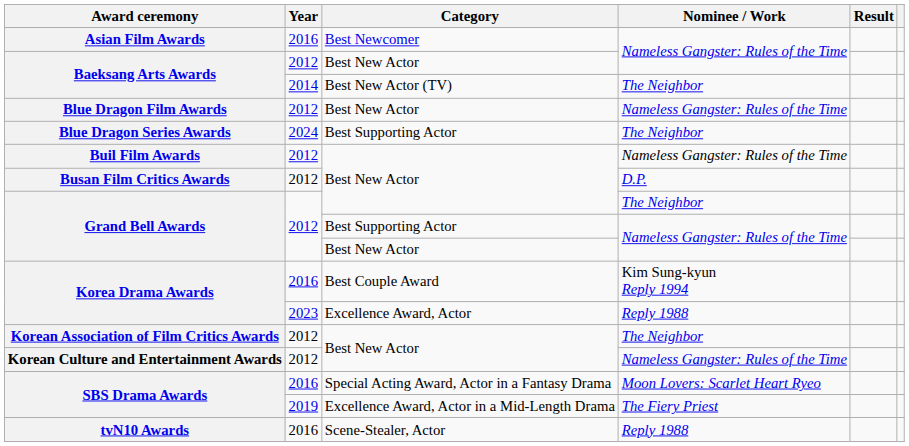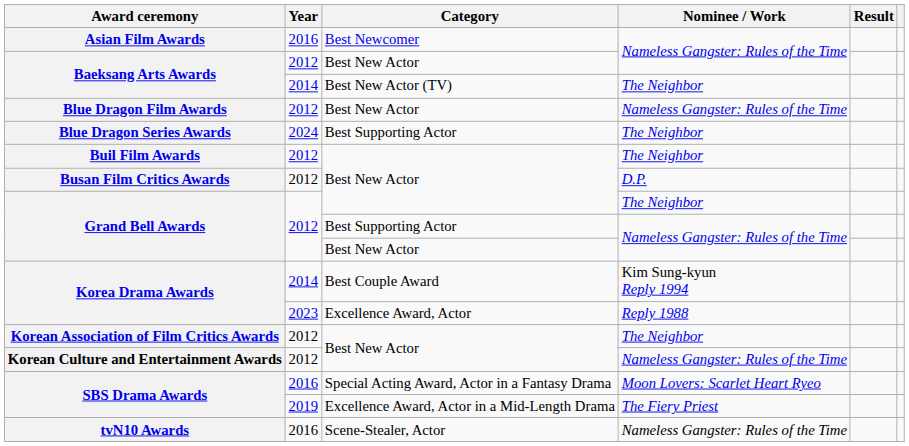 <table class="wikitable plainrowheaders sortable">
 <tr>
 <th scope="col">Award ceremony</th>
 <th scope="col">Year</th>
 <th scope="col">Category </th>
 <th scope="col">Nominee / Work</th>
 <th scope="col">Result</th>
 <th scope="col" class="unsortable"></th>
 </tr>
 <tr>
 <th scope="row"><a href='#'>Asian Film Awards</a></th>
 <td style="text-align:center"><a href='#'>2016</a></td>
 <td><a href='#'>Best Newcomer</a></td>
 <td rowspan="2"><em><a href='#'>Nameless Gangster: Rules of the Time</a></em></td>
 <td></td>
 <td style="text-align:center"></td>
 </tr>
 <tr>
 <th scope="row" rowspan="2"><a href='#'>Baeksang Arts Awards</a></th>
 <td style="text-align:center"><a href='#'>2012</a></td>
 <td>Best New Actor</td>
 <td></td>
 <td style="text-align:center"></td>
 </tr>
 <tr>
 <td style="text-align:center"><a href='#'>2014</a></td>
 <td>Best New Actor (TV)</td>
 <td><em><a href='#'>The Neighbor</a></em></td>
 <td></td>
 <td style="text-align:center"></td>
 </tr>
 <tr>
 <th scope="row"><a href='#'>Blue Dragon Film Awards</a></th>
 <td style="text-align:center"><a href='#'>2012</a></td>
 <td>Best New Actor</td>
 <td><em><a href='#'>Nameless Gangster: Rules of the Time</a></em></td>
 <td></td>
 <td style="text-align:center"></td>
 </tr>
 <tr>
 <th scope="row"><a href='#'>Blue Dragon Series Awards</a></th>
 <td style="text-align:center"><a href='#'>2024</a></td>
 <td>Best Supporting Actor</td>
 <td><em><a href='#'>The Neighbor</a></em></td>
 <td></td>
 <td style="text-align:center"></td>
 </tr>
 <tr>
 <th scope="row"><a href='#'>Buil Film Awards</a></th>
 <td style="text-align:center"><a href='#'>2012</a></td>
 <td rowspan="3">Best New Actor</td>
-<td><em>Nameless Gangster: Rules of the Time</em></td>
+<td><em><a href='#'>The Neighbor</a></em></td>
 <td></td>
 <td style="text-align:center"></td>
 </tr>
 <tr>
 <th scope="row"><a href='#'>Busan Film Critics Awards</a></th>
 <td style="text-align:center">2012</td>
 <td><em><a href='#'>D.P.</a></em></td>
 <td></td>
 <td style="text-align:center"></td>
 </tr>
 <tr>
 <th scope="row" rowspan="3"><a href='#'>Grand Bell Awards</a></th>
 <td rowspan="3" style="text-align:center"><a href='#'>2012</a></td>
 <td><em><a href='#'>The Neighbor</a></em></td>
 <td></td>
 <td style="text-align:center"></td>
 </tr>
 <tr>
 <td>Best Supporting Actor</td>
 <td rowspan="2"><em><a href='#'>Nameless Gangster: Rules of the Time</a></em></td>
 <td></td>
 <td style="text-align:center"></td>
 </tr>
 <tr>
 <td>Best New Actor</td>
 <td></td>
 <td style="text-align:center"></td>
 </tr>
 <tr>
 <th scope="row" rowspan="2"><a href='#'>Korea Drama Awards</a></th>
-<td style="text-align:center"><a href='#'>2016</a></td>
+<td style="text-align:center"><a href='#'>2014</a></td>
 <td>Best Couple Award</td>
 <td>Kim Sung-kyun <br><em><a href='#'>Reply 1994</a></em></td>
 <td></td>
 <td style="text-align:center"></td>
 </tr>
 <tr>
 <td style="text-align:center"><a href='#'>2023</a></td>
 <td>Excellence Award, Actor</td>
 <td><em><a href='#'>Reply 1988</a></em></td>
 <td></td>
 <td style="text-align:center"></td>
 </tr>
 <tr>
 <th scope="row"><a href='#'>Korean Association of Film Critics Awards</a></th>
 <td style="text-align:center">2012</td>
 <td rowspan="2">Best New Actor</td>
 <td><em><a href='#'>The Neighbor</a></em></td>
 <td></td>
 <td style="text-align:center"></td>
 </tr>
 <tr>
 <th scope="row">Korean Culture and Entertainment Awards</th>
 <td style="text-align:center">2012</td>
 <td><em><a href='#'>Nameless Gangster: Rules of the Time</a></em></td>
 <td></td>
 <td style="text-align:center"></td>
 </tr>
 <tr>
 <th scope="row" rowspan="2"><a href='#'>SBS Drama Awards</a></th>
 <td style="text-align:center"><a href='#'>2016</a></td>
 <td>Special Acting Award, Actor in a Fantasy Drama</td>
 <td><em><a href='#'>Moon Lovers: Scarlet Heart Ryeo</a></em></td>
 <td></td>
 <td style="text-align:center"></td>
 </tr>
 <tr>
 <td style="text-align:center"><a href='#'>2019</a></td>
 <td>Excellence Award, Actor in a Mid-Length Drama</td>
 <td><em><a href='#'>The Fiery Priest</a></em></td>
 <td></td>
 <td style="text-align:center"></td>
 </tr>
 <tr>
 <th scope="row"><a href='#'>tvN10 Awards</a></th>
 <td style="text-align:center">2016</td>
 <td>Scene-Stealer, Actor</td>
-<td><em><a href='#'>Reply 1988</a></em></td>
+<td><em>Nameless Gangster: Rules of the Time</em></td>
 <td></td>
 <td style="text-align:center"></td>
 </tr>
 </table>
